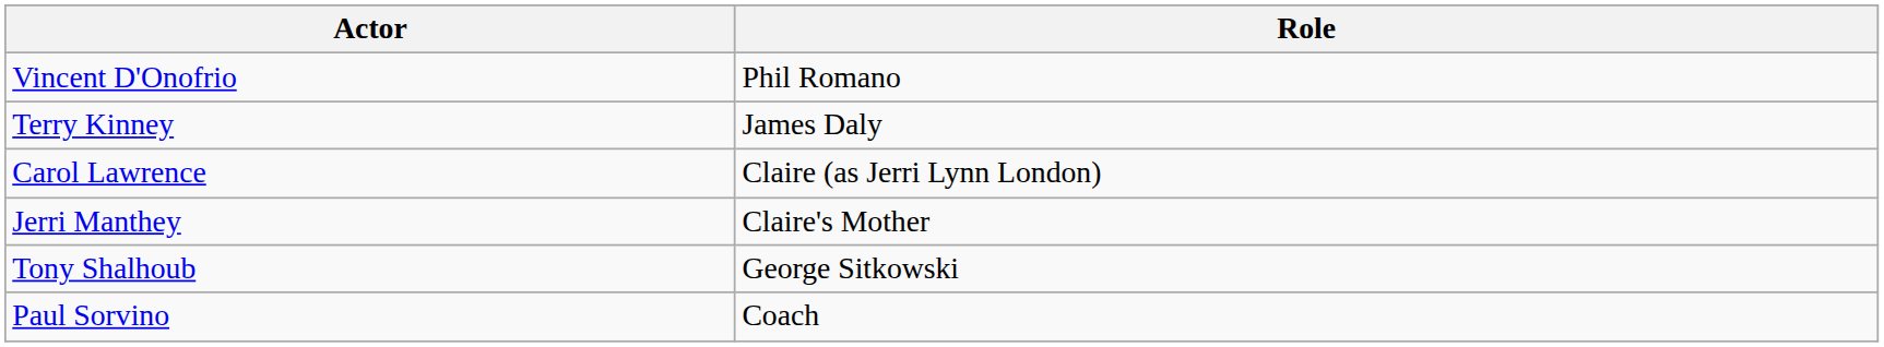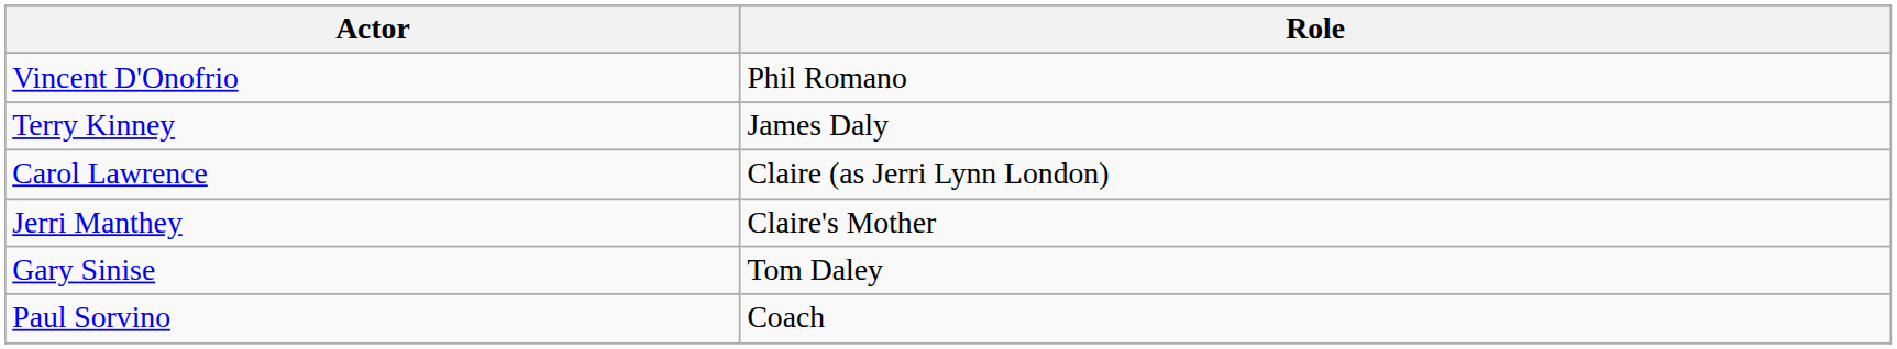 <table class=wikitable width="50%">
 <tr bgcolor="#CCCCCC">
 <th>Actor</th>
 <th>Role</th>
 </tr>
 <tr>
 <td><a href='#'>Vincent D'Onofrio</a></td>
 <td>Phil Romano</td>
 </tr>
 <tr>
 <td><a href='#'>Terry Kinney</a></td>
 <td>James Daly</td>
 </tr>
 <tr>
 <td><a href='#'>Carol Lawrence</a></td>
 <td>Claire (as Jerri Lynn London)</td>
 </tr>
 <tr>
 <td><a href='#'>Jerri Manthey</a></td>
 <td>Claire's Mother</td>
 </tr>
 <tr>
-<td><a href='#'>Tony Shalhoub</a></td>
-<td>George Sitkowski</td>
+<td><a href='#'>Gary Sinise</a></td>
+<td>Tom Daley</td>
 </tr>
 <tr>
 <td><a href='#'>Paul Sorvino</a></td>
 <td>Coach</td>
 </tr>
 </table>
